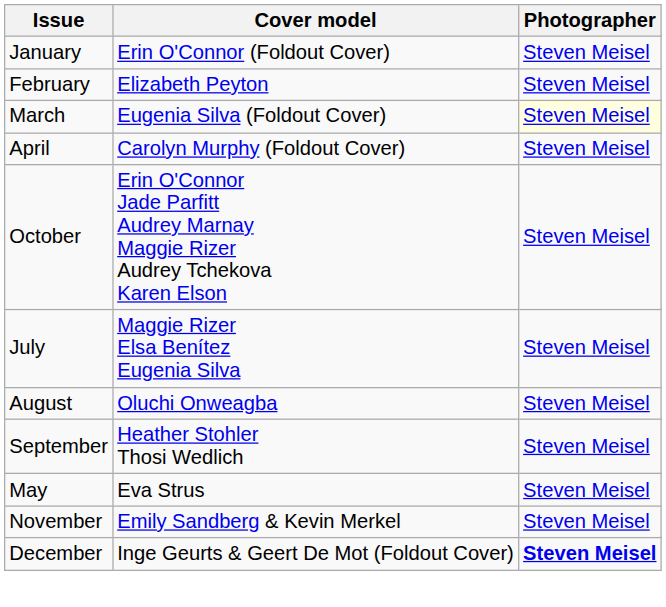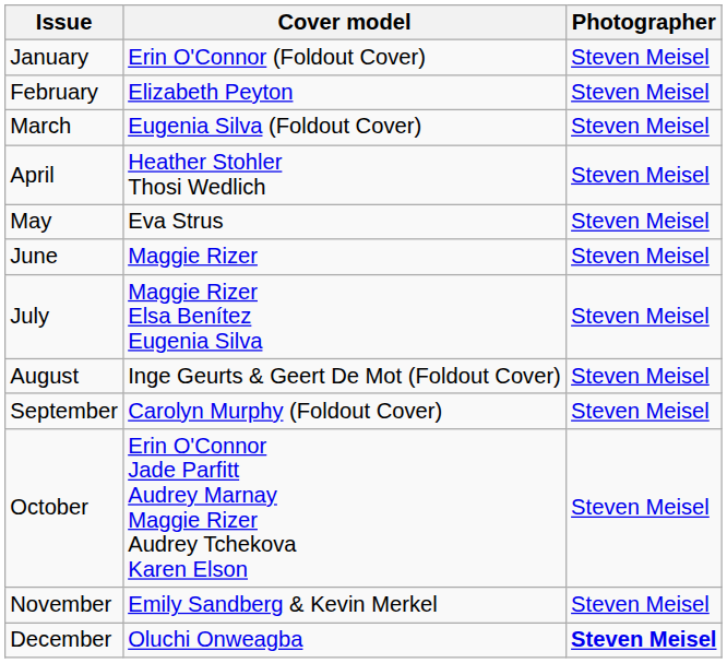 <table class="sortable wikitable">
 <tr>
 <th>Issue</th>
 <th>Cover model</th>
 <th>Photographer</th>
 </tr>
 <tr>
 <td>January</td>
 <td><a href='#'>Erin O'Connor</a> (Foldout Cover)</td>
 <td><a href='#'>Steven Meisel</a></td>
 </tr>
 <tr>
 <td>February</td>
 <td><a href='#'>Elizabeth Peyton</a></td>
 <td><a href='#'>Steven Meisel</a></td>
 </tr>
 <tr>
 <td>March</td>
 <td><a href='#'>Eugenia Silva</a> (Foldout Cover)</td>
-<td style="background: lightyellow;"><a href='#'>Steven Meisel</a></td>
+<td><a href='#'>Steven Meisel</a></td>
 </tr>
 <tr>
 <td>April</td>
+<td><a href='#'>Heather Stohler</a> <br> Thosi Wedlich</td>
+<td><a href='#'>Steven Meisel</a></td>
+</tr>
+<tr>
+<td>May</td>
+<td>Eva Strus</td>
+<td><a href='#'>Steven Meisel</a></td>
+</tr>
+<tr>
+<td>June</td>
+<td><a href='#'>Maggie Rizer</a></td>
+<td><a href='#'>Steven Meisel</a></td>
+</tr>
+<tr>
+<td>July</td>
+<td><a href='#'>Maggie Rizer</a><br><a href='#'>Elsa Benítez</a><br><a href='#'>Eugenia Silva</a></td>
+<td><a href='#'>Steven Meisel</a></td>
+</tr>
+<tr>
+<td>August</td>
+<td>Inge Geurts & Geert De Mot (Foldout Cover)</td>
+<td><a href='#'>Steven Meisel</a></td>
+</tr>
+<tr>
+<td>September</td>
 <td><a href='#'>Carolyn Murphy</a> (Foldout Cover)</td>
 <td><a href='#'>Steven Meisel</a></td>
 </tr>
 <tr>
 <td>October</td>
 <td><a href='#'>Erin O'Connor</a><br><a href='#'>Jade Parfitt</a><br><a href='#'>Audrey Marnay</a><br><a href='#'>Maggie Rizer</a><br>Audrey Tchekova<br><a href='#'>Karen Elson</a></td>
 <td><a href='#'>Steven Meisel</a></td>
 </tr>
 <tr>
-<td>July</td>
-<td><a href='#'>Maggie Rizer</a><br><a href='#'>Elsa Benítez</a><br><a href='#'>Eugenia Silva</a></td>
-<td><a href='#'>Steven Meisel</a></td>
-</tr>
-<tr>
-<td>August</td>
-<td><a href='#'>Oluchi Onweagba</a></td>
-<td><a href='#'>Steven Meisel</a></td>
-</tr>
-<tr>
-<td>September</td>
-<td><a href='#'>Heather Stohler</a> <br> Thosi Wedlich</td>
-<td><a href='#'>Steven Meisel</a></td>
-</tr>
-<tr>
-<td>May</td>
-<td>Eva Strus</td>
-<td><a href='#'>Steven Meisel</a></td>
-</tr>
-<tr>
 <td>November</td>
 <td><a href='#'>Emily Sandberg</a> & Kevin Merkel</td>
 <td><a href='#'>Steven Meisel</a></td>
 </tr>
 <tr>
 <td>December</td>
-<td>Inge Geurts & Geert De Mot (Foldout Cover)</td>
+<td><a href='#'>Oluchi Onweagba</a></td>
 <td><strong><a href='#'>Steven Meisel</a></strong></td>
 </tr>
 </table>
